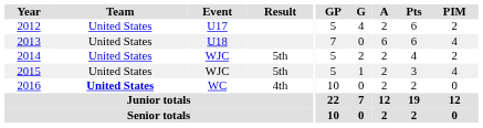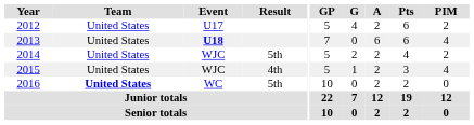 <table border="0" cellpadding="1" cellspacing="0" ID="Table3" style="text-align:center; width:40em">
 <tr ALIGN="center" bgcolor="#e0e0e0">
 <th>Year</th>
 <th>Team</th>
 <th>Event</th>
 <th>Result</th>
 <th rowspan="99" bgcolor="#ffffff"></th>
 <th>GP</th>
 <th>G</th>
 <th>A</th>
 <th>Pts</th>
 <th>PIM</th>
 </tr>
 <tr>
 <td><a href='#'>2012</a></td>
 <td><a href='#'>United States</a></td>
 <td><a href='#'>U17</a></td>
 <td></td>
 <td>5</td>
 <td>4</td>
 <td>2</td>
 <td>6</td>
 <td>2</td>
 </tr>
 <tr bgcolor="#f0f0f0">
 <td><a href='#'>2013</a></td>
 <td>United States</td>
-<td><a href='#'>U18</a></td>
+<td><strong><a href='#'>U18</a></strong></td>
 <td></td>
 <td>7</td>
 <td>0</td>
 <td>6</td>
 <td>6</td>
 <td>4</td>
 </tr>
 <tr>
 <td><a href='#'>2014</a></td>
 <td><a href='#'>United States</a></td>
 <td><a href='#'>WJC</a></td>
 <td>5th</td>
 <td>5</td>
 <td>2</td>
 <td>2</td>
 <td>4</td>
 <td>2</td>
 </tr>
 <tr bgcolor="#f0f0f0">
 <td><a href='#'>2015</a></td>
 <td>United States</td>
 <td>WJC</td>
-<td>5th</td>
+<td>4th</td>
 <td>5</td>
 <td>1</td>
 <td>2</td>
 <td>3</td>
 <td>4</td>
 </tr>
 <tr>
 <td><a href='#'>2016</a></td>
 <td><strong><a href='#'>United States</a></strong></td>
 <td><a href='#'>WC</a></td>
-<td>4th</td>
+<td>5th</td>
 <td>10</td>
 <td>0</td>
 <td>2</td>
 <td>2</td>
 <td>0</td>
 </tr>
 <tr bgcolor="#e0e0e0">
 <th colspan="4">Junior totals</th>
 <th>22</th>
 <th>7</th>
 <th>12</th>
 <th>19</th>
 <th>12</th>
 </tr>
 <tr bgcolor="#e0e0e0">
 <th colspan="4">Senior totals</th>
 <th>10</th>
 <th>0</th>
 <th>2</th>
 <th>2</th>
 <th>0</th>
 </tr>
 </table>
